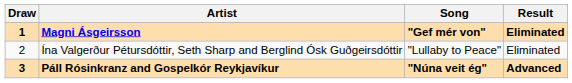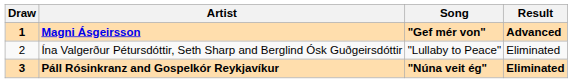 <table class="sortable wikitable" style="margin: 1em auto 1em auto; text-align:center">
 <tr>
 <th>Draw</th>
 <th>Artist</th>
 <th>Song</th>
 <th>Result</th>
 </tr>
 <tr style="font-weight:bold; background:navajowhite;">
 <td>1</td>
 <td align="left"><a href='#'>Magni Ásgeirsson</a></td>
 <td align="left">"Gef mér von"</td>
-<td align="left">Eliminated</td>
+<td align="left">Advanced</td>
 </tr>
 <tr>
 <td>2</td>
 <td align="left">Ína Valgerður Pétursdóttir, Seth Sharp and Berglind Ósk Guðgeirsdóttir</td>
 <td align="left">"Lullaby to Peace"</td>
 <td align="left">Eliminated</td>
 </tr>
 <tr style="font-weight:bold; background:navajowhite;">
 <td>3</td>
 <td align="left">Páll Rósinkranz and Gospelkór Reykjavíkur</td>
 <td align="left">"Núna veit ég"</td>
-<td align="left">Advanced</td>
+<td align="left">Eliminated</td>
 </tr>
 </table>
